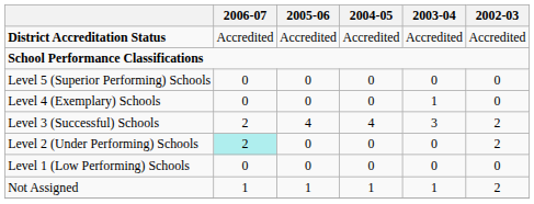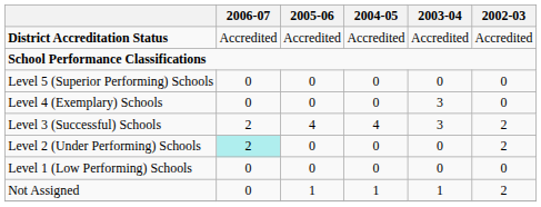 <table class="wikitable" style="font-size: 95%;">
 <tr>
 <th></th>
 <th>2006-07</th>
 <th>2005-06</th>
 <th>2004-05</th>
 <th>2003-04</th>
 <th>2002-03</th>
 </tr>
 <tr>
 <td align="left"><strong>District Accreditation Status</strong></td>
 <td align="center">Accredited</td>
 <td align="center">Accredited</td>
 <td align="center">Accredited</td>
 <td align="center">Accredited</td>
 <td align="center">Accredited</td>
 </tr>
 <tr>
 <td align="left" colspan="6"><strong>School Performance Classifications</strong></td>
 </tr>
 <tr>
 <td align="left">Level 5 (Superior Performing) Schools</td>
 <td align="center">0</td>
 <td align="center">0</td>
 <td align="center">0</td>
 <td align="center">0</td>
 <td align="center">0</td>
 </tr>
 <tr>
 <td align="left">Level 4 (Exemplary) Schools</td>
 <td align="center">0</td>
 <td align="center">0</td>
 <td align="center">0</td>
-<td align="center">1</td>
+<td align="center">3</td>
 <td align="center">0</td>
 </tr>
 <tr>
 <td align="left">Level 3 (Successful) Schools</td>
 <td align="center">2</td>
 <td align="center">4</td>
 <td align="center">4</td>
 <td align="center">3</td>
 <td align="center">2</td>
 </tr>
 <tr>
 <td align="left">Level 2 (Under Performing) Schools</td>
 <td align="center" style="background: paleturquoise;">2</td>
 <td align="center">0</td>
 <td align="center">0</td>
 <td align="center">0</td>
 <td align="center">2</td>
 </tr>
 <tr>
 <td align="left">Level 1 (Low Performing) Schools</td>
 <td align="center">0</td>
 <td align="center">0</td>
 <td align="center">0</td>
 <td align="center">0</td>
 <td align="center">0</td>
 </tr>
 <tr>
 <td align="left">Not Assigned</td>
-<td align="center">1</td>
+<td align="center">0</td>
 <td align="center">1</td>
 <td align="center">1</td>
 <td align="center">1</td>
 <td align="center">2</td>
 </tr>
 <tr>
 </tr>
 </table>
